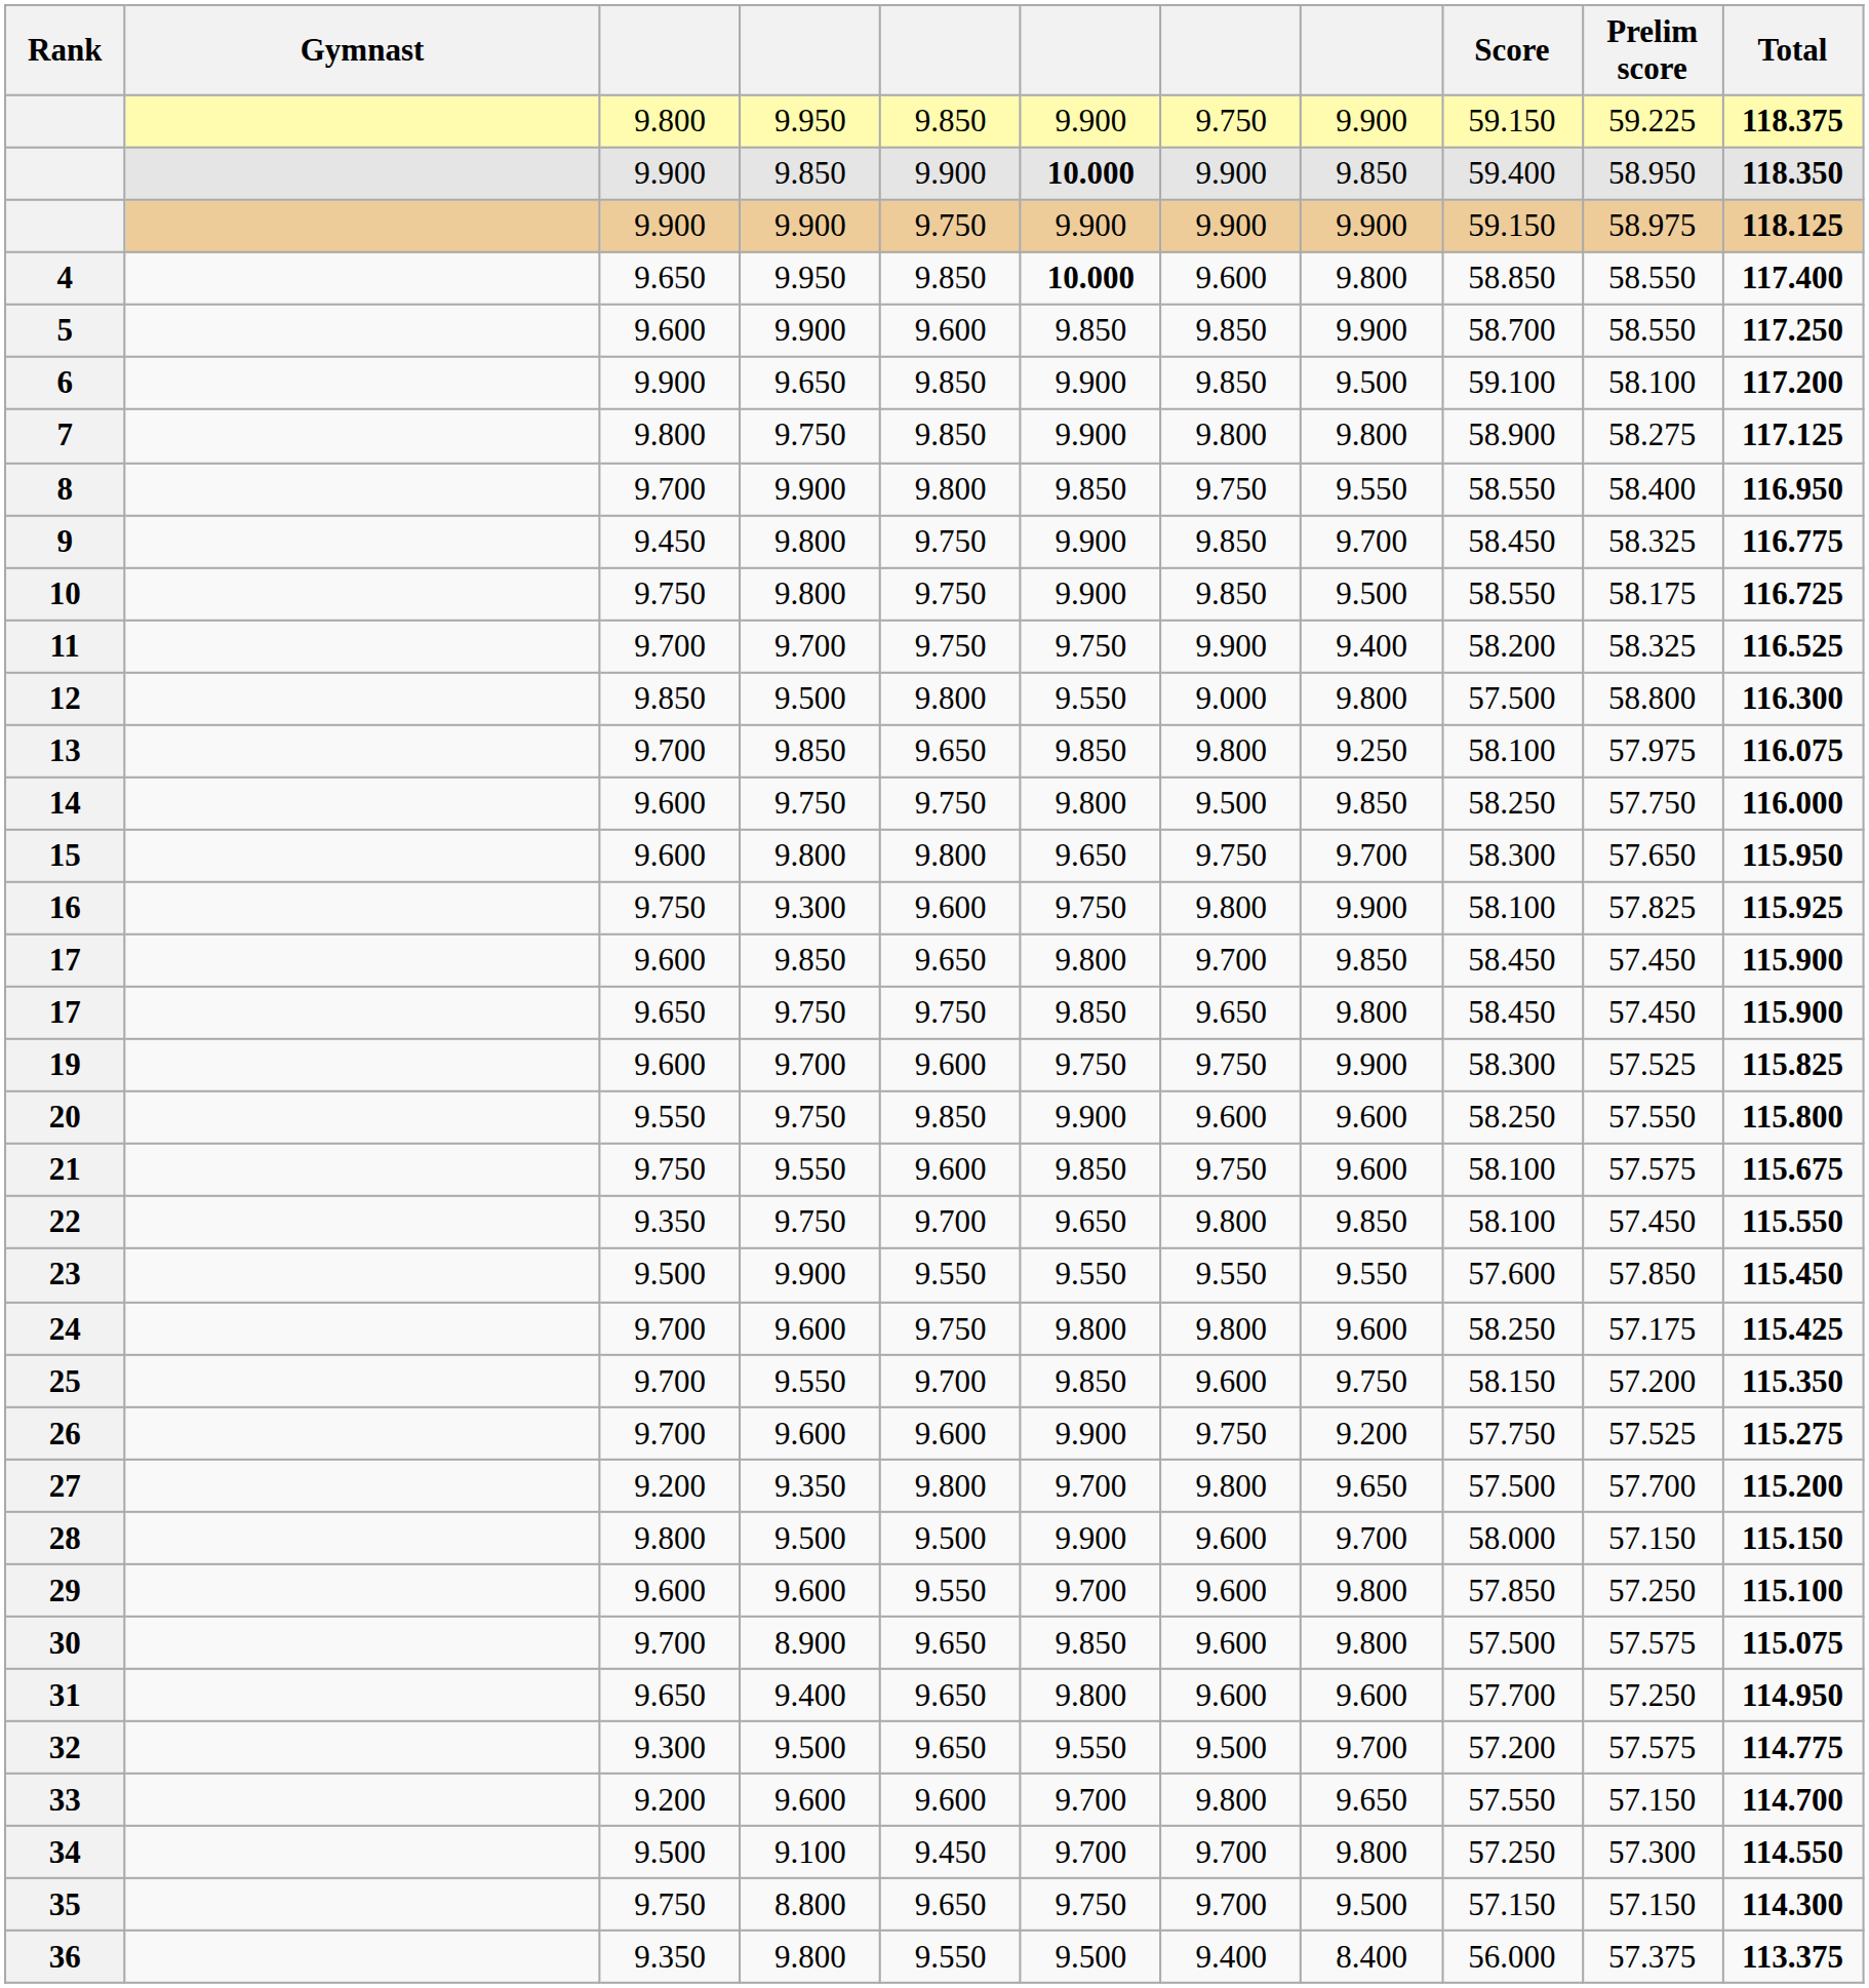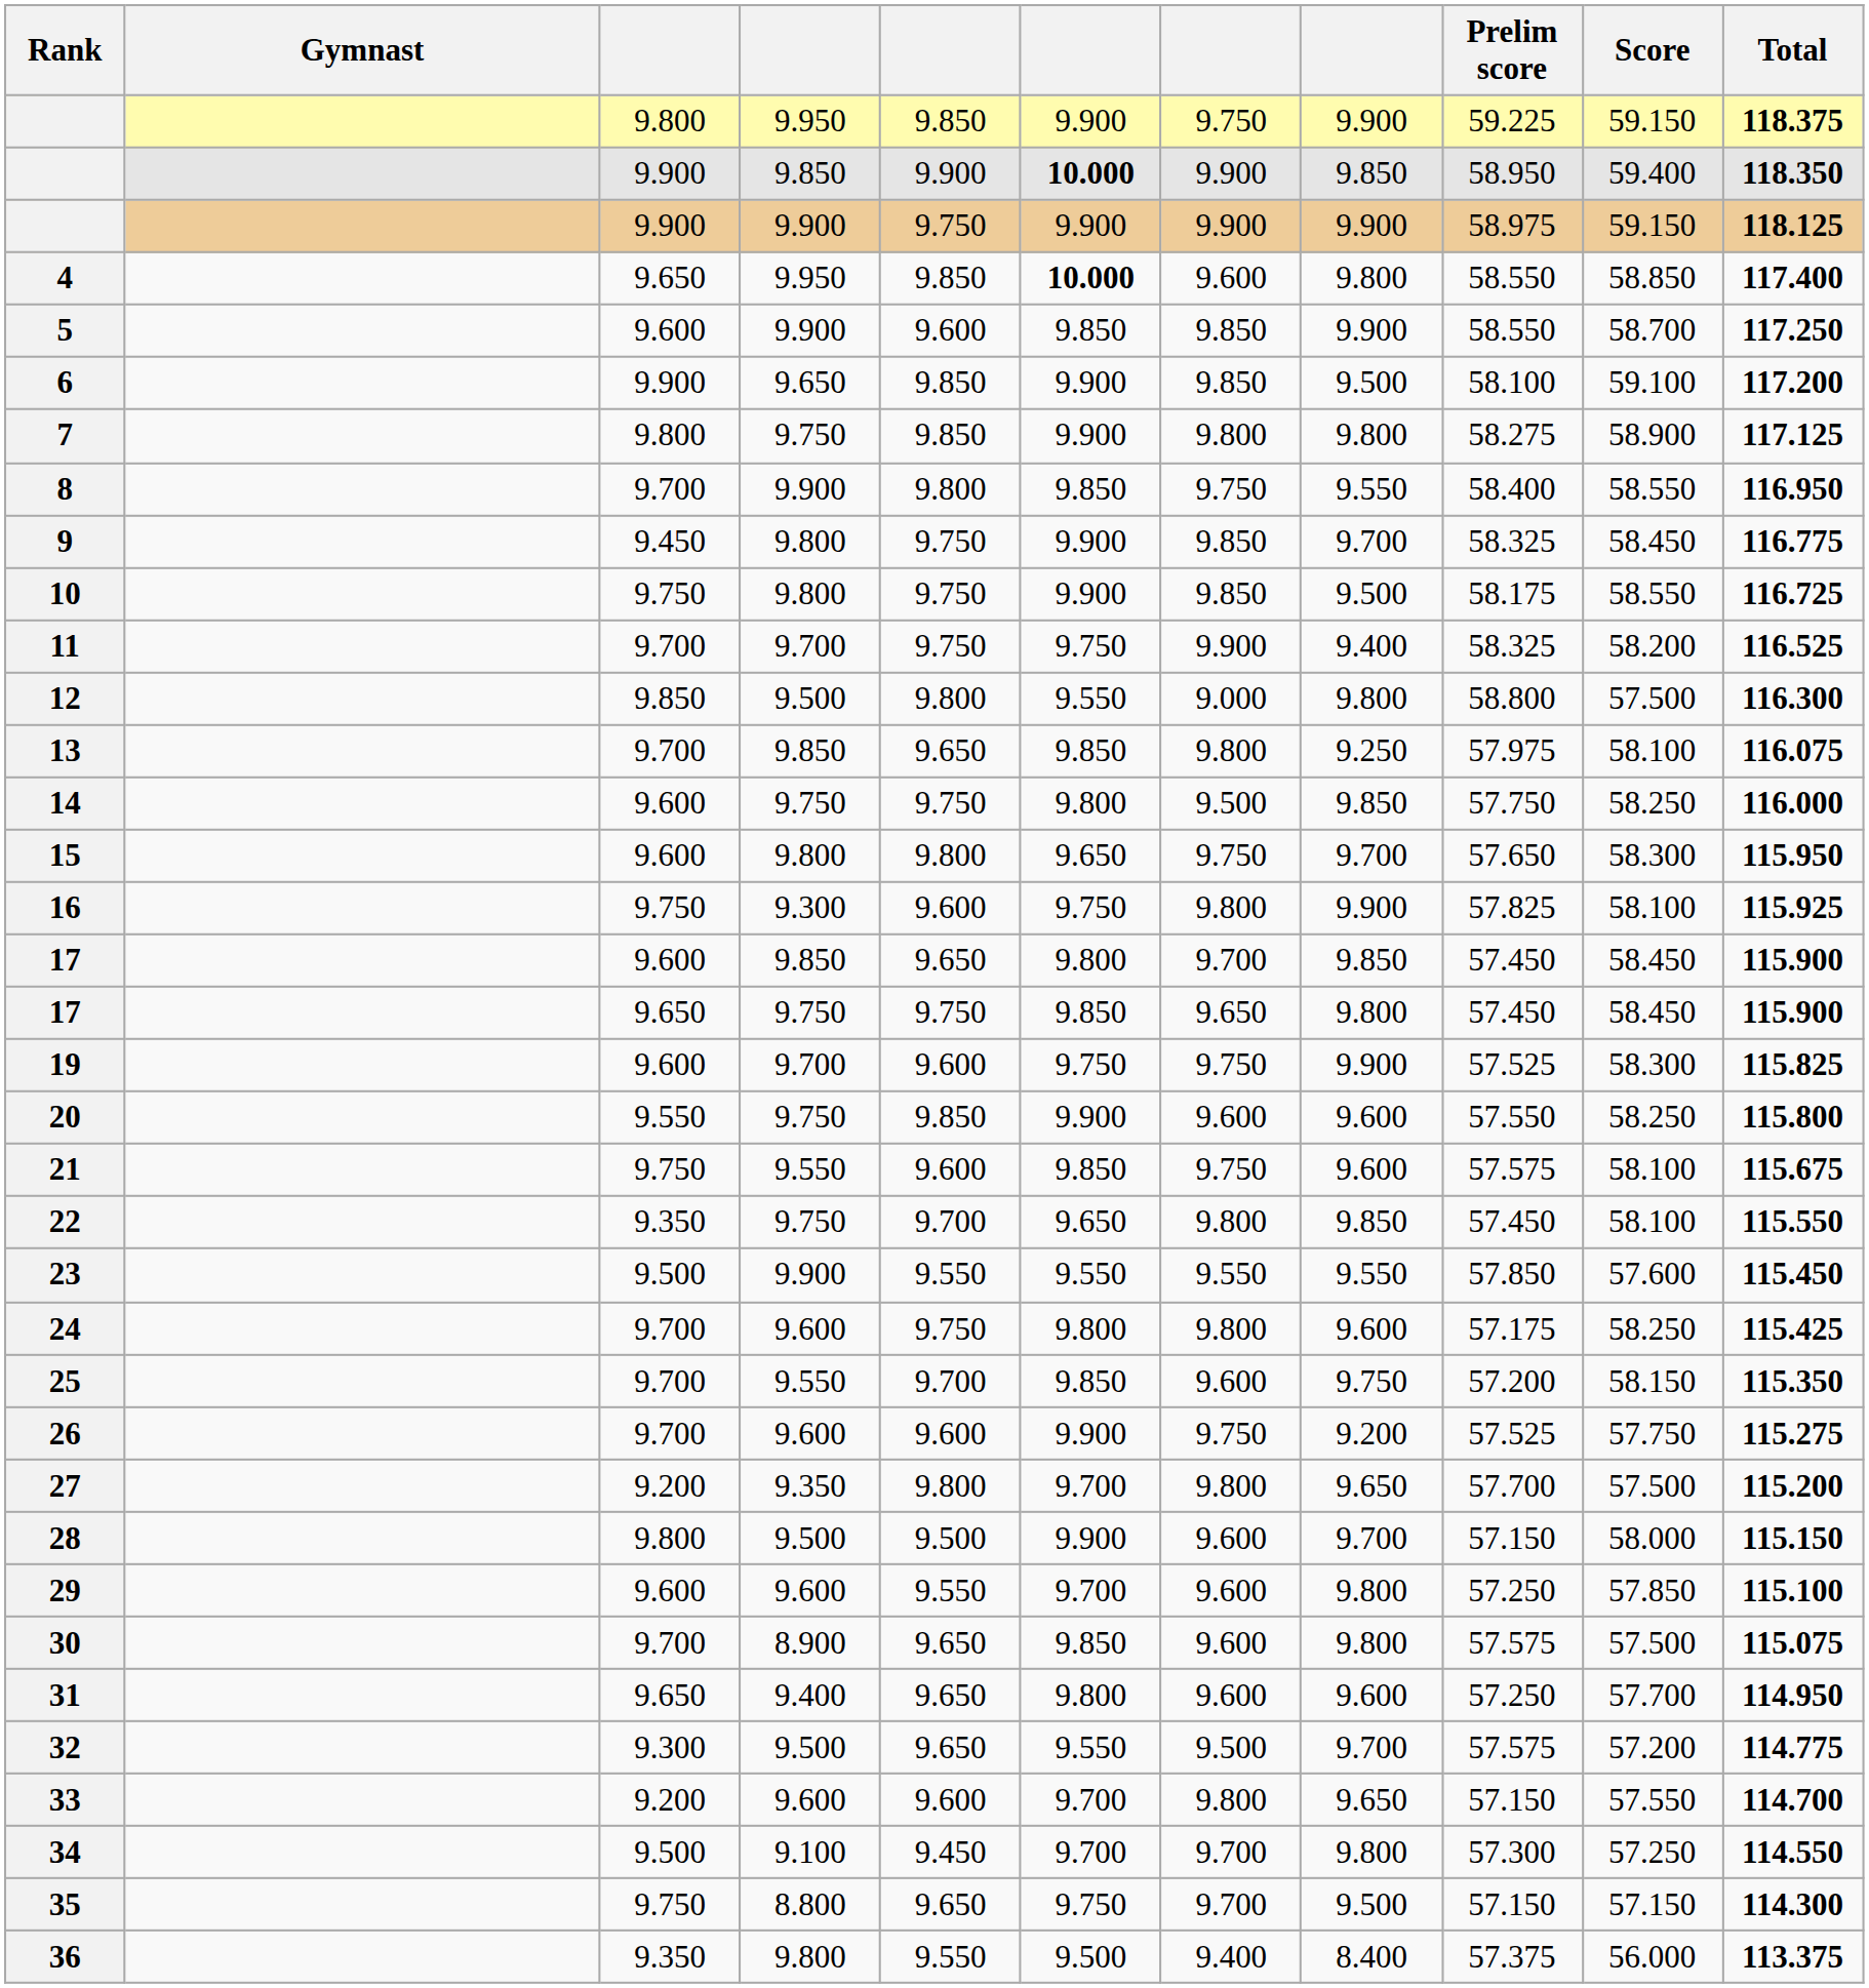 <table class="wikitable sortable" style="text-align:center; font-size:95%">
 <tr>
 <th scope="col" style="width:50px;">Rank</th>
 <th scope="col" style="width:220px;">Gymnast</th>
 <th scope="col" style="width:60px;"></th>
 <th scope="col" style="width:60px;"></th>
 <th scope="col" style="width:60px;"></th>
 <th scope="col" style="width:60px;"></th>
 <th scope="col" style="width:60px;"></th>
 <th scope="col" style="width:60px;"></th>
+<th scope="col" style="width:60px;">Prelim score</th>
 <th scope="col" style="width:60px;">Score</th>
-<th scope="col" style="width:60px;">Prelim score</th>
 <th scope="col" style="width:60px;">Total</th>
 </tr>
 <tr style="background:#fffcaf;">
 <th scope=row style="text-align:center"></th>
 <td align=left></td>
 <td>9.800</td>
 <td>9.950</td>
 <td>9.850</td>
 <td>9.900</td>
 <td>9.750</td>
 <td>9.900</td>
+<td>59.225</td>
 <td>59.150</td>
-<td>59.225</td>
 <td><strong>118.375</strong></td>
 </tr>
 <tr style="background:#e5e5e5;">
 <th scope=row style="text-align:center"></th>
 <td align=left></td>
 <td>9.900</td>
 <td>9.850</td>
 <td>9.900</td>
 <td><strong>10.000</strong></td>
 <td>9.900</td>
 <td>9.850</td>
+<td>58.950</td>
 <td>59.400</td>
-<td>58.950</td>
 <td><strong>118.350</strong></td>
 </tr>
 <tr style="background:#ec9;">
 <th scope=row style="text-align:center"></th>
 <td align=left></td>
 <td>9.900</td>
 <td>9.900</td>
 <td>9.750</td>
 <td>9.900</td>
 <td>9.900</td>
 <td>9.900</td>
+<td>58.975</td>
 <td>59.150</td>
-<td>58.975</td>
 <td><strong>118.125</strong></td>
 </tr>
 <tr>
 <th scope=row style="text-align:center">4</th>
 <td align=left></td>
 <td>9.650</td>
 <td>9.950</td>
 <td>9.850</td>
 <td><strong>10.000</strong></td>
 <td>9.600</td>
 <td>9.800</td>
+<td>58.550</td>
 <td>58.850</td>
-<td>58.550</td>
 <td><strong>117.400</strong></td>
 </tr>
 <tr>
 <th scope=row style="text-align:center">5</th>
 <td align=left></td>
 <td>9.600</td>
 <td>9.900</td>
 <td>9.600</td>
 <td>9.850</td>
 <td>9.850</td>
 <td>9.900</td>
+<td>58.550</td>
 <td>58.700</td>
-<td>58.550</td>
 <td><strong>117.250</strong></td>
 </tr>
 <tr>
 <th scope=row style="text-align:center">6</th>
 <td align=left></td>
 <td>9.900</td>
 <td>9.650</td>
 <td>9.850</td>
 <td>9.900</td>
 <td>9.850</td>
 <td>9.500</td>
+<td>58.100</td>
 <td>59.100</td>
-<td>58.100</td>
 <td><strong>117.200</strong></td>
 </tr>
 <tr>
 <th scope=row style="text-align:center">7</th>
 <td align=left></td>
 <td>9.800</td>
 <td>9.750</td>
 <td>9.850</td>
 <td>9.900</td>
 <td>9.800</td>
 <td>9.800</td>
+<td>58.275</td>
 <td>58.900</td>
-<td>58.275</td>
 <td><strong>117.125</strong></td>
 </tr>
 <tr>
 <th scope=row style="text-align:center">8</th>
 <td align=left></td>
 <td>9.700</td>
 <td>9.900</td>
 <td>9.800</td>
 <td>9.850</td>
 <td>9.750</td>
 <td>9.550</td>
+<td>58.400</td>
 <td>58.550</td>
-<td>58.400</td>
 <td><strong>116.950</strong></td>
 </tr>
 <tr>
 <th scope=row style="text-align:center">9</th>
 <td align=left></td>
 <td>9.450</td>
 <td>9.800</td>
 <td>9.750</td>
 <td>9.900</td>
 <td>9.850</td>
 <td>9.700</td>
+<td>58.325</td>
 <td>58.450</td>
-<td>58.325</td>
 <td><strong>116.775</strong></td>
 </tr>
 <tr>
 <th scope=row style="text-align:center">10</th>
 <td align=left></td>
 <td>9.750</td>
 <td>9.800</td>
 <td>9.750</td>
 <td>9.900</td>
 <td>9.850</td>
 <td>9.500</td>
+<td>58.175</td>
 <td>58.550</td>
-<td>58.175</td>
 <td><strong>116.725</strong></td>
 </tr>
 <tr>
 <th scope=row style="text-align:center">11</th>
 <td align=left></td>
 <td>9.700</td>
 <td>9.700</td>
 <td>9.750</td>
 <td>9.750</td>
 <td>9.900</td>
 <td>9.400</td>
+<td>58.325</td>
 <td>58.200</td>
-<td>58.325</td>
 <td><strong>116.525</strong></td>
 </tr>
 <tr>
 <th scope=row style="text-align:center">12</th>
 <td align=left></td>
 <td>9.850</td>
 <td>9.500</td>
 <td>9.800</td>
 <td>9.550</td>
 <td>9.000</td>
 <td>9.800</td>
+<td>58.800</td>
 <td>57.500</td>
-<td>58.800</td>
 <td><strong>116.300</strong></td>
 </tr>
 <tr>
 <th scope=row style="text-align:center">13</th>
 <td align=left></td>
 <td>9.700</td>
 <td>9.850</td>
 <td>9.650</td>
 <td>9.850</td>
 <td>9.800</td>
 <td>9.250</td>
+<td>57.975</td>
 <td>58.100</td>
-<td>57.975</td>
 <td><strong>116.075</strong></td>
 </tr>
 <tr>
 <th scope=row style="text-align:center">14</th>
 <td align=left></td>
 <td>9.600</td>
 <td>9.750</td>
 <td>9.750</td>
 <td>9.800</td>
 <td>9.500</td>
 <td>9.850</td>
+<td>57.750</td>
 <td>58.250</td>
-<td>57.750</td>
 <td><strong>116.000</strong></td>
 </tr>
 <tr>
 <th scope=row style="text-align:center">15</th>
 <td align=left></td>
 <td>9.600</td>
 <td>9.800</td>
 <td>9.800</td>
 <td>9.650</td>
 <td>9.750</td>
 <td>9.700</td>
+<td>57.650</td>
 <td>58.300</td>
-<td>57.650</td>
 <td><strong>115.950</strong></td>
 </tr>
 <tr>
 <th scope=row style="text-align:center">16</th>
 <td align=left></td>
 <td>9.750</td>
 <td>9.300</td>
 <td>9.600</td>
 <td>9.750</td>
 <td>9.800</td>
 <td>9.900</td>
+<td>57.825</td>
 <td>58.100</td>
-<td>57.825</td>
 <td><strong>115.925</strong></td>
 </tr>
 <tr>
 <th scope=row style="text-align:center">17</th>
 <td align=left></td>
 <td>9.600</td>
 <td>9.850</td>
 <td>9.650</td>
 <td>9.800</td>
 <td>9.700</td>
 <td>9.850</td>
+<td>57.450</td>
 <td>58.450</td>
-<td>57.450</td>
 <td><strong>115.900</strong></td>
 </tr>
 <tr>
 <th scope=row style="text-align:center">17</th>
 <td align=left></td>
 <td>9.650</td>
 <td>9.750</td>
 <td>9.750</td>
 <td>9.850</td>
 <td>9.650</td>
 <td>9.800</td>
+<td>57.450</td>
 <td>58.450</td>
-<td>57.450</td>
 <td><strong>115.900</strong></td>
 </tr>
 <tr>
 <th scope=row style="text-align:center">19</th>
 <td align=left></td>
 <td>9.600</td>
 <td>9.700</td>
 <td>9.600</td>
 <td>9.750</td>
 <td>9.750</td>
 <td>9.900</td>
+<td>57.525</td>
 <td>58.300</td>
-<td>57.525</td>
 <td><strong>115.825</strong></td>
 </tr>
 <tr>
 <th scope=row style="text-align:center">20</th>
 <td align=left></td>
 <td>9.550</td>
 <td>9.750</td>
 <td>9.850</td>
 <td>9.900</td>
 <td>9.600</td>
 <td>9.600</td>
+<td>57.550</td>
 <td>58.250</td>
-<td>57.550</td>
 <td><strong>115.800</strong></td>
 </tr>
 <tr>
 <th scope=row style="text-align:center">21</th>
 <td align=left></td>
 <td>9.750</td>
 <td>9.550</td>
 <td>9.600</td>
 <td>9.850</td>
 <td>9.750</td>
 <td>9.600</td>
+<td>57.575</td>
 <td>58.100</td>
-<td>57.575</td>
 <td><strong>115.675</strong></td>
 </tr>
 <tr>
 <th scope=row style="text-align:center">22</th>
 <td align=left></td>
 <td>9.350</td>
 <td>9.750</td>
 <td>9.700</td>
 <td>9.650</td>
 <td>9.800</td>
 <td>9.850</td>
+<td>57.450</td>
 <td>58.100</td>
-<td>57.450</td>
 <td><strong>115.550</strong></td>
 </tr>
 <tr>
 <th scope=row style="text-align:center">23</th>
 <td align=left></td>
 <td>9.500</td>
 <td>9.900</td>
 <td>9.550</td>
 <td>9.550</td>
 <td>9.550</td>
 <td>9.550</td>
+<td>57.850</td>
 <td>57.600</td>
-<td>57.850</td>
 <td><strong>115.450</strong></td>
 </tr>
 <tr>
 <th scope=row style="text-align:center">24</th>
 <td align=left></td>
 <td>9.700</td>
 <td>9.600</td>
 <td>9.750</td>
 <td>9.800</td>
 <td>9.800</td>
 <td>9.600</td>
+<td>57.175</td>
 <td>58.250</td>
-<td>57.175</td>
 <td><strong>115.425</strong></td>
 </tr>
 <tr>
 <th scope=row style="text-align:center">25</th>
 <td align=left></td>
 <td>9.700</td>
 <td>9.550</td>
 <td>9.700</td>
 <td>9.850</td>
 <td>9.600</td>
 <td>9.750</td>
+<td>57.200</td>
 <td>58.150</td>
-<td>57.200</td>
 <td><strong>115.350</strong></td>
 </tr>
 <tr>
 <th scope=row style="text-align:center">26</th>
 <td align=left></td>
 <td>9.700</td>
 <td>9.600</td>
 <td>9.600</td>
 <td>9.900</td>
 <td>9.750</td>
 <td>9.200</td>
+<td>57.525</td>
 <td>57.750</td>
-<td>57.525</td>
 <td><strong>115.275</strong></td>
 </tr>
 <tr>
 <th scope=row style="text-align:center">27</th>
 <td align=left></td>
 <td>9.200</td>
 <td>9.350</td>
 <td>9.800</td>
 <td>9.700</td>
 <td>9.800</td>
 <td>9.650</td>
+<td>57.700</td>
 <td>57.500</td>
-<td>57.700</td>
 <td><strong>115.200</strong></td>
 </tr>
 <tr>
 <th scope=row style="text-align:center">28</th>
 <td align=left></td>
 <td>9.800</td>
 <td>9.500</td>
 <td>9.500</td>
 <td>9.900</td>
 <td>9.600</td>
 <td>9.700</td>
+<td>57.150</td>
 <td>58.000</td>
-<td>57.150</td>
 <td><strong>115.150</strong></td>
 </tr>
 <tr>
 <th scope=row style="text-align:center">29</th>
 <td align=left></td>
 <td>9.600</td>
 <td>9.600</td>
 <td>9.550</td>
 <td>9.700</td>
 <td>9.600</td>
 <td>9.800</td>
+<td>57.250</td>
 <td>57.850</td>
-<td>57.250</td>
 <td><strong>115.100</strong></td>
 </tr>
 <tr>
 <th scope=row style="text-align:center">30</th>
 <td align=left></td>
 <td>9.700</td>
 <td>8.900</td>
 <td>9.650</td>
 <td>9.850</td>
 <td>9.600</td>
 <td>9.800</td>
+<td>57.575</td>
 <td>57.500</td>
-<td>57.575</td>
 <td><strong>115.075</strong></td>
 </tr>
 <tr>
 <th scope=row style="text-align:center">31</th>
 <td align=left></td>
 <td>9.650</td>
 <td>9.400</td>
 <td>9.650</td>
 <td>9.800</td>
 <td>9.600</td>
 <td>9.600</td>
+<td>57.250</td>
 <td>57.700</td>
-<td>57.250</td>
 <td><strong>114.950</strong></td>
 </tr>
 <tr>
 <th scope=row style="text-align:center">32</th>
 <td align=left></td>
 <td>9.300</td>
 <td>9.500</td>
 <td>9.650</td>
 <td>9.550</td>
 <td>9.500</td>
 <td>9.700</td>
+<td>57.575</td>
 <td>57.200</td>
-<td>57.575</td>
 <td><strong>114.775</strong></td>
 </tr>
 <tr>
 <th scope=row style="text-align:center">33</th>
 <td align=left></td>
 <td>9.200</td>
 <td>9.600</td>
 <td>9.600</td>
 <td>9.700</td>
 <td>9.800</td>
 <td>9.650</td>
+<td>57.150</td>
 <td>57.550</td>
-<td>57.150</td>
 <td><strong>114.700</strong></td>
 </tr>
 <tr>
 <th scope=row style="text-align:center">34</th>
 <td align=left></td>
 <td>9.500</td>
 <td>9.100</td>
 <td>9.450</td>
 <td>9.700</td>
 <td>9.700</td>
 <td>9.800</td>
+<td>57.300</td>
 <td>57.250</td>
-<td>57.300</td>
 <td><strong>114.550</strong></td>
 </tr>
 <tr>
 <th scope=row style="text-align:center">35</th>
 <td align=left></td>
 <td>9.750</td>
 <td>8.800</td>
 <td>9.650</td>
 <td>9.750</td>
 <td>9.700</td>
 <td>9.500</td>
 <td>57.150</td>
 <td>57.150</td>
 <td><strong>114.300</strong></td>
 </tr>
 <tr>
 <th scope=row style="text-align:center">36</th>
 <td align=left></td>
 <td>9.350</td>
 <td>9.800</td>
 <td>9.550</td>
 <td>9.500</td>
 <td>9.400</td>
 <td>8.400</td>
+<td>57.375</td>
 <td>56.000</td>
-<td>57.375</td>
 <td><strong>113.375</strong></td>
 </tr>
 </table>
